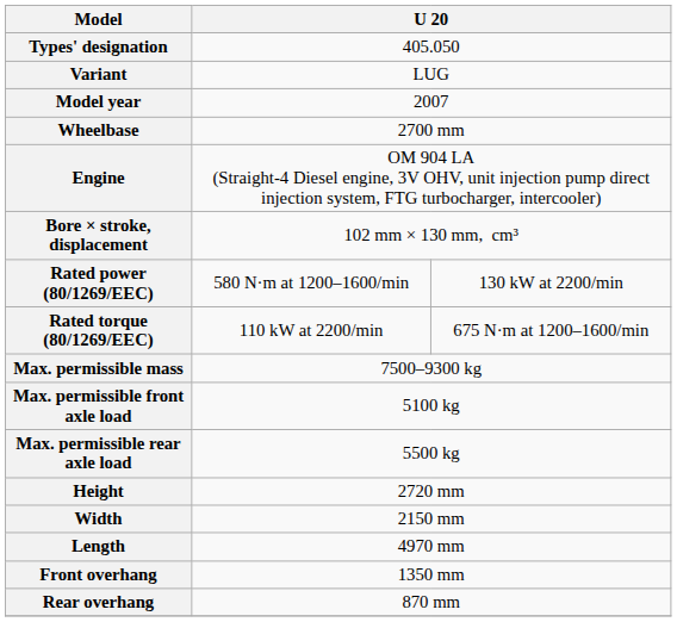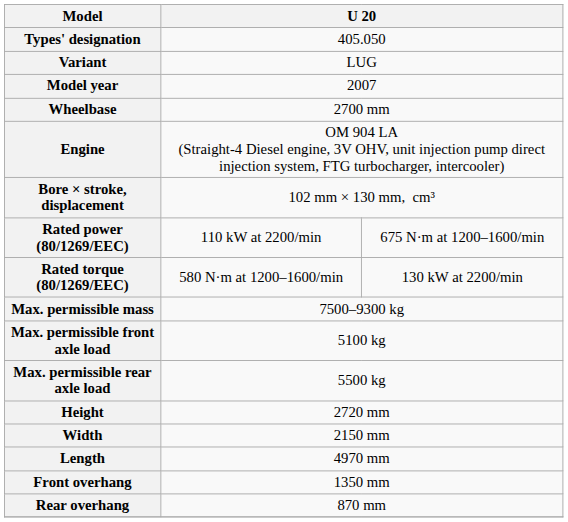 <table class="wikitable" style="text-align: center;">
 <tr>
 <th>Model</th>
 <th colspan="2">U 20</th>
 </tr>
 <tr>
 <th>Types' designation</th>
 <td colspan="2">405.050</td>
 </tr>
 <tr>
 <th>Variant</th>
 <td colspan="2">LUG</td>
 </tr>
 <tr>
 <th>Model year</th>
 <td colspan="2">2007</td>
 </tr>
 <tr>
 <th>Wheelbase</th>
 <td colspan="2">2700 mm</td>
 </tr>
 <tr>
 <th>Engine</th>
 <td colspan="2">OM 904 LA<br>(Straight-4 Diesel engine, 3V OHV, unit injection pump direct injection system, FTG turbocharger, intercooler)</td>
 </tr>
 <tr>
 <th>Bore × stroke, displacement</th>
 <td colspan="2">102 mm × 130 mm,  cm³</td>
 </tr>
 <tr>
 <th>Rated power (80/1269/EEC)</th>
-<td>580 N·m at 1200–1600/min</td>
-<td>130 kW at 2200/min</td>
+<td>110 kW at 2200/min</td>
+<td>675 N·m at 1200–1600/min</td>
 </tr>
 <tr>
 <th>Rated torque (80/1269/EEC)</th>
-<td>110 kW at 2200/min</td>
-<td>675 N·m at 1200–1600/min</td>
+<td>580 N·m at 1200–1600/min</td>
+<td>130 kW at 2200/min</td>
 </tr>
 <tr>
 <th>Max. permissible mass</th>
 <td colspan="2">7500–9300 kg</td>
 </tr>
 <tr>
 <th>Max. permissible front axle load</th>
 <td colspan="2">5100 kg</td>
 </tr>
 <tr>
 <th>Max. permissible rear axle load</th>
 <td colspan="2">5500 kg</td>
 </tr>
 <tr>
 <th>Height</th>
 <td colspan="2">2720 mm</td>
 </tr>
 <tr>
 <th>Width</th>
 <td colspan="2">2150 mm</td>
 </tr>
 <tr>
 <th>Length</th>
 <td colspan="2">4970 mm</td>
 </tr>
 <tr>
 <th>Front overhang</th>
 <td colspan="2">1350 mm</td>
 </tr>
 <tr>
 <th>Rear overhang</th>
 <td colspan="2">870 mm</td>
 </tr>
 <tr>
 </tr>
 </table>
